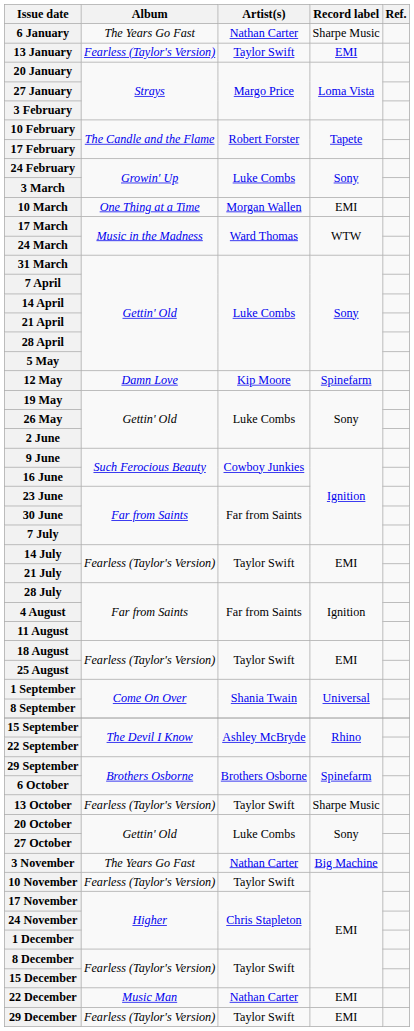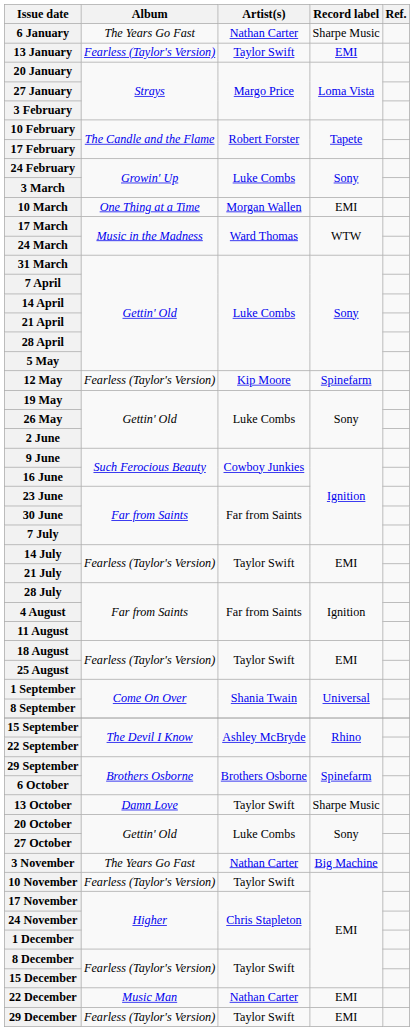 <table class="wikitable plainrowheaders">
 <tr>
 <th scope="col">Issue date</th>
 <th scope="col">Album</th>
 <th scope="col">Artist(s)</th>
 <th scope="col">Record label</th>
 <th scope="col">Ref.</th>
 </tr>
 <tr>
 <th scope="row">6 January</th>
 <td align="center"><em>The Years Go Fast</em></td>
 <td align="center"><a href='#'>Nathan Carter</a></td>
 <td align="center">Sharpe Music</td>
 <td align="center"></td>
 </tr>
 <tr>
 <th scope="row">13 January</th>
 <td align="center"><em><a href='#'>Fearless (Taylor's Version)</a></em></td>
 <td align="center"><a href='#'>Taylor Swift</a></td>
 <td align="center"><a href='#'>EMI</a></td>
 <td align="center"></td>
 </tr>
 <tr>
 <th scope="row">20 January</th>
 <td align="center" rowspan=3><em><a href='#'>Strays</a></em></td>
 <td align="center" rowspan=3><a href='#'>Margo Price</a></td>
 <td align="center" rowspan=3><a href='#'>Loma Vista</a></td>
 <td align="center"></td>
 </tr>
 <tr>
 <th scope="row">27 January</th>
 <td align="center"></td>
 </tr>
 <tr>
 <th scope="row">3 February</th>
 <td align="center"></td>
 </tr>
 <tr>
 <th scope="row">10 February</th>
 <td align="center" rowspan=2><em><a href='#'>The Candle and the Flame</a></em></td>
 <td align="center" rowspan=2><a href='#'>Robert Forster</a></td>
 <td align="center" rowspan=2><a href='#'>Tapete</a></td>
 <td align="center"></td>
 </tr>
 <tr>
 <th scope="row">17 February</th>
 <td align="center"></td>
 </tr>
 <tr>
 <th scope="row">24 February</th>
 <td align="center" rowspan=2><em><a href='#'>Growin' Up</a></em></td>
 <td align="center" rowspan=2><a href='#'>Luke Combs</a></td>
 <td align="center" rowspan=2><a href='#'>Sony</a></td>
 <td align="center"></td>
 </tr>
 <tr>
 <th scope="row">3 March</th>
 <td align="center"></td>
 </tr>
 <tr>
 <th scope="row">10 March</th>
 <td align="center"><em><a href='#'>One Thing at a Time</a></em></td>
 <td align="center"><a href='#'>Morgan Wallen</a></td>
 <td align="center">EMI</td>
 <td align="center"></td>
 </tr>
 <tr>
 <th scope="row">17 March</th>
 <td align="center" rowspan=2><em><a href='#'>Music in the Madness</a></em></td>
 <td align="center" rowspan=2><a href='#'>Ward Thomas</a></td>
 <td align="center" rowspan=2>WTW</td>
 <td align="center"></td>
 </tr>
 <tr>
 <th scope="row">24 March</th>
 <td align="center"></td>
 </tr>
 <tr>
 <th scope="row">31 March</th>
 <td align="center" rowspan=6><em><a href='#'>Gettin' Old</a></em></td>
 <td align="center" rowspan=6><a href='#'>Luke Combs</a></td>
 <td align="center" rowspan=6><a href='#'>Sony</a></td>
 <td align="center"></td>
 </tr>
 <tr>
 <th scope="row">7 April</th>
 <td align="center"></td>
 </tr>
 <tr>
 <th scope="row">14 April</th>
 <td align="center"></td>
 </tr>
 <tr>
 <th scope="row">21 April</th>
 <td align="center"></td>
 </tr>
 <tr>
 <th scope="row">28 April</th>
 <td align="center"></td>
 </tr>
 <tr>
 <th scope="row">5 May</th>
 <td align="center"></td>
 </tr>
 <tr>
 <th scope="row">12 May</th>
-<td align="center"><em><a href='#'>Damn Love</a></em></td>
+<td align="center"><em>Fearless (Taylor's Version)</em></td>
 <td align="center"><a href='#'>Kip Moore</a></td>
 <td align="center"><a href='#'>Spinefarm</a></td>
 <td align="center"></td>
 </tr>
 <tr>
 <th scope="row">19 May</th>
 <td align="center" rowspan=3><em>Gettin' Old</em></td>
 <td align="center" rowspan=3>Luke Combs</td>
 <td align="center" rowspan=3>Sony</td>
 <td align="center"></td>
 </tr>
 <tr>
 <th scope="row">26 May</th>
 <td align="center"></td>
 </tr>
 <tr>
 <th scope="row">2 June</th>
 <td align="center"></td>
 </tr>
 <tr>
 <th scope="row">9 June</th>
 <td align="center" rowspan=2><em><a href='#'>Such Ferocious Beauty</a></em></td>
 <td align="center" rowspan=2><a href='#'>Cowboy Junkies</a></td>
 <td align="center" rowspan=5><a href='#'>Ignition</a></td>
 <td align="center"></td>
 </tr>
 <tr>
 <th scope="row">16 June</th>
 <td align="center"></td>
 </tr>
 <tr>
 <th scope="row">23 June</th>
 <td align="center" rowspan=3><em><a href='#'>Far from Saints</a></em></td>
 <td align="center" rowspan=3>Far from Saints</td>
 <td align="center"></td>
 </tr>
 <tr>
 <th scope="row">30 June</th>
 <td align="center"></td>
 </tr>
 <tr>
 <th scope="row">7 July</th>
 <td align="center"></td>
 </tr>
 <tr>
 <th scope="row">14 July</th>
 <td align="center" rowspan=2><em>Fearless (Taylor's Version)</em></td>
 <td align="center" rowspan=2>Taylor Swift</td>
 <td align="center" rowspan=2>EMI</td>
 <td align="center"></td>
 </tr>
 <tr>
 <th scope="row">21 July</th>
 <td align="center"></td>
 </tr>
 <tr>
 <th scope="row">28 July</th>
 <td align="center" rowspan=3><em>Far from Saints</em></td>
 <td align="center" rowspan=3>Far from Saints</td>
 <td align="center" rowspan=3>Ignition</td>
 <td align="center"></td>
 </tr>
 <tr>
 <th scope="row">4 August</th>
 <td align="center"></td>
 </tr>
 <tr>
 <th scope="row">11 August</th>
 <td align="center"></td>
 </tr>
 <tr>
 <th scope="row">18 August</th>
 <td align="center" rowspan=2><em>Fearless (Taylor's Version)</em></td>
 <td align="center" rowspan=2>Taylor Swift</td>
 <td align="center"rowspan=2>EMI</td>
 <td align="center"></td>
 </tr>
 <tr>
 <th scope="row">25 August</th>
 <td align="center"></td>
 </tr>
 <tr>
 <th scope="row">1 September</th>
 <td align="center" rowspan=2><em><a href='#'>Come On Over</a></em></td>
 <td align="center" rowspan=2><a href='#'>Shania Twain</a></td>
 <td align="center"rowspan=2><a href='#'>Universal</a></td>
 <td align="center"></td>
 </tr>
 <tr>
 <th scope="row">8 September</th>
 <td align="center"></td>
 </tr>
 <tr>
 </tr>
 <tr>
 <th scope="row">15 September</th>
 <td align="center" rowspan=2><em><a href='#'>The Devil I Know</a></em></td>
 <td align="center" rowspan=2><a href='#'>Ashley McBryde</a></td>
 <td align="center"rowspan=2><a href='#'>Rhino</a></td>
 <td align="center"></td>
 </tr>
 <tr>
 <th scope="row">22 September</th>
 <td align="center"></td>
 </tr>
 <tr>
 <th scope="row">29 September</th>
 <td align="center" rowspan=2><em><a href='#'>Brothers Osborne</a></em></td>
 <td align="center" rowspan=2><a href='#'>Brothers Osborne</a></td>
 <td align="center"rowspan=2><a href='#'>Spinefarm</a></td>
 <td align="center"></td>
 </tr>
 <tr>
 <th scope="row">6 October</th>
 <td align="center"></td>
 </tr>
 <tr>
 <th scope="row">13 October</th>
-<td align="center"><em>Fearless (Taylor's Version)</em></td>
+<td align="center"><em><a href='#'>Damn Love</a></em></td>
 <td align="center">Taylor Swift</td>
 <td align="center">Sharpe Music</td>
 <td align="center"></td>
 </tr>
 <tr>
 <th scope="row">20 October</th>
 <td align="center" rowspan=2><em>Gettin' Old</em></td>
 <td align="center" rowspan=2>Luke Combs</td>
 <td align="center" rowspan=2>Sony</td>
 <td align="center"></td>
 </tr>
 <tr>
 <th scope="row">27 October</th>
 <td align="center"></td>
 </tr>
 <tr>
 <th scope="row">3 November</th>
 <td align="center"><em>The Years Go Fast</em></td>
 <td align="center"><a href='#'>Nathan Carter</a></td>
 <td align="center"><a href='#'>Big Machine</a></td>
 <td align="center"></td>
 </tr>
 <tr>
 <th scope="row">10 November</th>
 <td align="center"><em>Fearless (Taylor's Version)</em></td>
 <td align="center">Taylor Swift</td>
 <td align="center" rowspan=6>EMI</td>
 <td align="center"></td>
 </tr>
 <tr>
 <th scope="row">17 November</th>
 <td align="center" rowspan=3><em><a href='#'>Higher</a></em></td>
 <td align="center" rowspan=3><a href='#'>Chris Stapleton</a></td>
 <td align="center"></td>
 </tr>
 <tr>
 <th scope="row">24 November</th>
 <td align="center"></td>
 </tr>
 <tr>
 <th scope="row">1 December</th>
 <td align="center"></td>
 </tr>
 <tr>
 <th scope="row">8 December</th>
 <td align="center" rowspan=2><em>Fearless (Taylor's Version)</em></td>
 <td align="center" rowspan=2>Taylor Swift</td>
 <td align="center"></td>
 </tr>
 <tr>
 <th scope="row">15 December</th>
 <td align="center"></td>
 </tr>
 <tr>
 <th scope="row">22 December</th>
 <td align="center"><em><a href='#'>Music Man</a></em></td>
 <td align="center"><a href='#'>Nathan Carter</a></td>
 <td align="center">EMI</td>
 <td align="center"></td>
 </tr>
 <tr>
 <th scope="row">29 December</th>
 <td align="center"><em>Fearless (Taylor's Version)</em></td>
 <td align="center">Taylor Swift</td>
 <td align="center">EMI</td>
 <td align="center"></td>
 </tr>
 </table>
